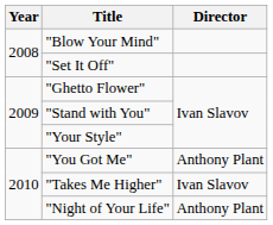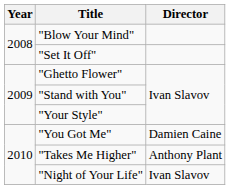 <table class="wikitable">
 <tr>
 <th>Year</th>
 <th>Title</th>
 <th>Director</th>
 </tr>
 <tr>
 <td rowspan="2">2008</td>
 <td>"Blow Your Mind"</td>
 <td></td>
 </tr>
 <tr>
 <td>"Set It Off"</td>
 <td></td>
 </tr>
 <tr>
 <td rowspan="3">2009</td>
 <td>"Ghetto Flower"</td>
 <td rowspan="3">Ivan Slavov</td>
 </tr>
 <tr>
 <td>"Stand with You"</td>
 </tr>
 <tr>
 <td>"Your Style"</td>
 </tr>
 <tr>
 <td rowspan="3">2010</td>
 <td>"You Got Me"</td>
+<td>Damien Caine</td>
+</tr>
+<tr>
+<td>"Takes Me Higher"</td>
 <td>Anthony Plant</td>
 </tr>
 <tr>
-<td>"Takes Me Higher"</td>
+<td>"Night of Your Life"</td>
 <td>Ivan Slavov</td>
 </tr>
-<tr>
-<td>"Night of Your Life"</td>
-<td>Anthony Plant</td>
-</tr>
 </table>
